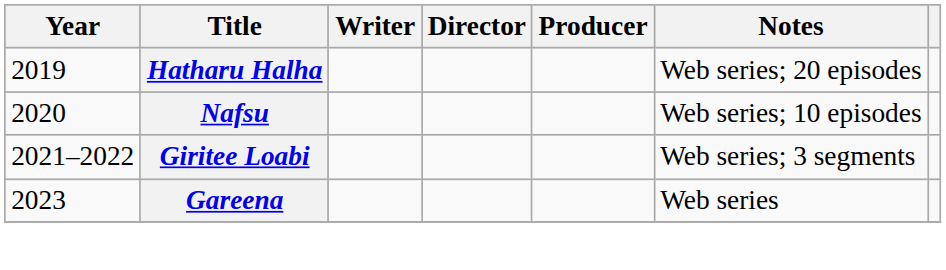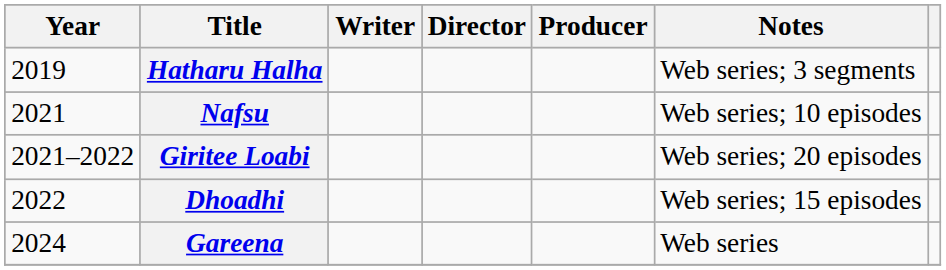 <table class="wikitable sortable plainrowheaders">
 <tr style="background:#ccc; text-align:center;">
 <th scope="col">Year</th>
 <th scope="col">Title</th>
 <th scope="col">Writer</th>
 <th scope="col">Director</th>
 <th scope="col">Producer</th>
 <th scope="col">Notes</th>
 <th scope="col" class="unsortable"></th>
 </tr>
 <tr>
 <td>2019</td>
 <th scope="row"><em><a href='#'>Hatharu Halha</a></em></th>
 <td></td>
 <td></td>
 <td></td>
-<td>Web series; 20 episodes</td>
+<td>Web series; 3 segments</td>
 <td style="text-align: center;"></td>
 </tr>
 <tr>
-<td>2020</td>
+<td>2021</td>
 <th scope="row"><em><a href='#'>Nafsu</a></em></th>
 <td></td>
 <td></td>
 <td></td>
 <td>Web series; 10 episodes</td>
 <td style="text-align: center;"></td>
 </tr>
 <tr>
 <td>2021–2022</td>
 <th scope="row"><em><a href='#'>Giritee Loabi</a></em></th>
 <td></td>
 <td></td>
 <td></td>
-<td>Web series; 3 segments</td>
+<td>Web series; 20 episodes</td>
 <td style="text-align: center;"></td>
 </tr>
 <tr>
-<td>2023</td>
+<td>2022</td>
+<th scope="row"><em><a href='#'>Dhoadhi</a></em></th>
+<td></td>
+<td></td>
+<td></td>
+<td>Web series; 15 episodes</td>
+<td style="text-align: center;"></td>
+</tr>
+<tr>
+<td>2024</td>
 <th scope="row"><em><a href='#'>Gareena</a></em></th>
 <td></td>
 <td></td>
 <td></td>
 <td>Web series</td>
 <td style="text-align: center;"></td>
 </tr>
 <tr>
 </tr>
 </table>
